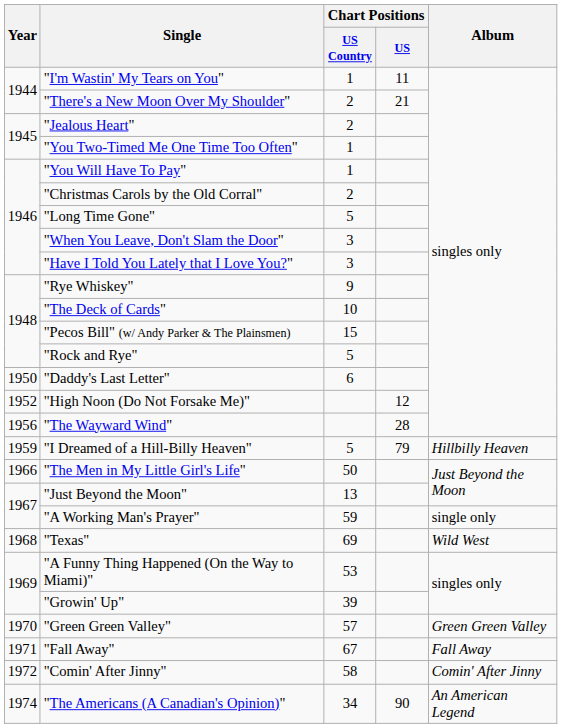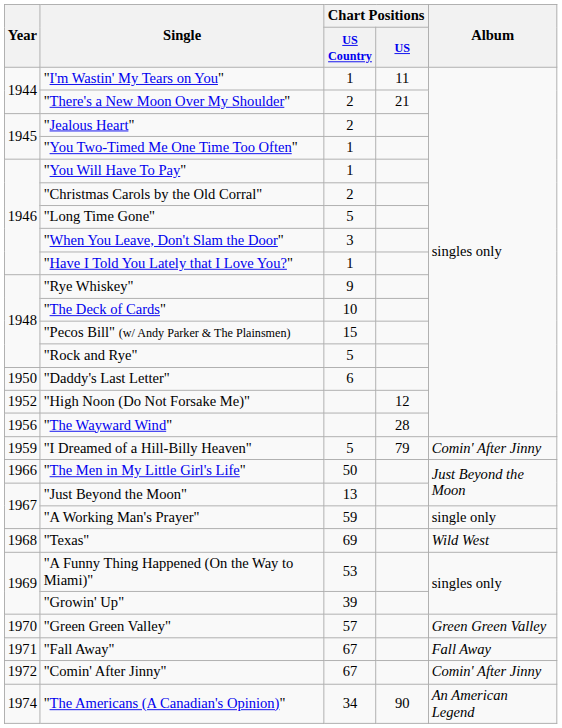 <table class="wikitable">
 <tr>
 <th rowspan="2">Year</th>
 <th rowspan="2">Single</th>
 <th colspan="2">Chart Positions</th>
 <th rowspan="2">Album</th>
 </tr>
 <tr>
 <th style="width:50px;"><small><a href='#'>US Country</a></small></th>
 <th style="width:50px;"><small><a href='#'>US</a></small><br></th>
 </tr>
 <tr>
 <td rowspan="2">1944</td>
 <td>"<a href='#'>I'm Wastin' My Tears on You</a>"</td>
 <td style="text-align:center;">1</td>
 <td style="text-align:center;">11</td>
 <td rowspan="16">singles only</td>
 </tr>
 <tr>
 <td>"<a href='#'>There's a New Moon Over My Shoulder</a>"</td>
 <td style="text-align:center;">2</td>
 <td style="text-align:center;">21</td>
 </tr>
 <tr>
 <td rowspan="2">1945</td>
 <td>"<a href='#'>Jealous Heart</a>"</td>
 <td style="text-align:center;">2</td>
 <td></td>
 </tr>
 <tr>
 <td>"<a href='#'>You Two-Timed Me One Time Too Often</a>"</td>
 <td style="text-align:center;">1</td>
 <td></td>
 </tr>
 <tr>
 <td rowspan="5">1946</td>
 <td>"<a href='#'>You Will Have To Pay</a>"</td>
 <td style="text-align:center;">1</td>
 <td></td>
 </tr>
 <tr>
 <td>"Christmas Carols by the Old Corral"</td>
 <td style="text-align:center;">2</td>
 <td></td>
 </tr>
 <tr>
 <td>"Long Time Gone"</td>
 <td style="text-align:center;">5</td>
 <td></td>
 </tr>
 <tr>
 <td>"<a href='#'>When You Leave, Don't Slam the Door</a>"</td>
 <td style="text-align:center;">3</td>
 <td></td>
 </tr>
 <tr>
 <td>"<a href='#'>Have I Told You Lately that I Love You?</a>"</td>
-<td style="text-align:center;">3</td>
+<td style="text-align:center;">1</td>
 <td></td>
 </tr>
 <tr>
 <td rowspan="4">1948</td>
 <td>"Rye Whiskey"</td>
 <td style="text-align:center;">9</td>
 <td></td>
 </tr>
 <tr>
 <td>"<a href='#'>The Deck of Cards</a>"</td>
 <td style="text-align:center;">10</td>
 <td></td>
 </tr>
 <tr>
 <td>"Pecos Bill" <small>(w/ Andy Parker & The Plainsmen)</small></td>
 <td style="text-align:center;">15</td>
 <td></td>
 </tr>
 <tr>
 <td>"Rock and Rye"</td>
 <td style="text-align:center;">5</td>
 <td></td>
 </tr>
 <tr>
 <td>1950</td>
 <td>"Daddy's Last Letter"</td>
 <td style="text-align:center;">6</td>
 <td></td>
 </tr>
 <tr>
 <td>1952</td>
 <td>"High Noon (Do Not Forsake Me)"</td>
 <td></td>
 <td style="text-align:center;">12</td>
 </tr>
 <tr>
 <td>1956</td>
 <td>"<a href='#'>The Wayward Wind</a>"</td>
 <td></td>
 <td style="text-align:center;">28</td>
 </tr>
 <tr>
 <td>1959</td>
 <td>"I Dreamed of a Hill-Billy Heaven"</td>
 <td style="text-align:center;">5</td>
 <td style="text-align:center;">79</td>
-<td><em>Hillbilly Heaven</em></td>
+<td><em>Comin' After Jinny</em></td>
 </tr>
 <tr>
 <td>1966</td>
 <td>"<a href='#'>The Men in My Little Girl's Life</a>"</td>
 <td style="text-align:center;">50</td>
 <td></td>
 <td rowspan="2"><em>Just Beyond the Moon</em></td>
 </tr>
 <tr>
 <td rowspan="2">1967</td>
 <td>"Just Beyond the Moon"</td>
 <td style="text-align:center;">13</td>
 <td></td>
 </tr>
 <tr>
 <td>"A Working Man's Prayer"</td>
 <td style="text-align:center;">59</td>
 <td></td>
 <td>single only</td>
 </tr>
 <tr>
 <td>1968</td>
 <td>"Texas"</td>
 <td style="text-align:center;">69</td>
 <td></td>
 <td><em>Wild West</em></td>
 </tr>
 <tr>
 <td rowspan="2">1969</td>
 <td>"A Funny Thing Happened (On the Way to Miami)"</td>
 <td style="text-align:center;">53</td>
 <td></td>
 <td rowspan="2">singles only</td>
 </tr>
 <tr>
 <td>"Growin' Up"</td>
 <td style="text-align:center;">39</td>
 <td></td>
 </tr>
 <tr>
 <td>1970</td>
 <td>"Green Green Valley"</td>
 <td style="text-align:center;">57</td>
 <td></td>
 <td><em>Green Green Valley</em></td>
 </tr>
 <tr>
 <td>1971</td>
 <td>"Fall Away"</td>
 <td style="text-align:center;">67</td>
 <td></td>
 <td><em>Fall Away</em></td>
 </tr>
 <tr>
 <td>1972</td>
 <td>"Comin' After Jinny"</td>
-<td style="text-align:center;">58</td>
+<td style="text-align:center;">67</td>
 <td></td>
 <td><em>Comin' After Jinny</em></td>
 </tr>
 <tr>
 <td>1974</td>
 <td>"<a href='#'>The Americans (A Canadian's Opinion)</a>"</td>
 <td style="text-align:center;">34</td>
 <td style="text-align:center;">90</td>
 <td><em>An American Legend</em></td>
 </tr>
 </table>
